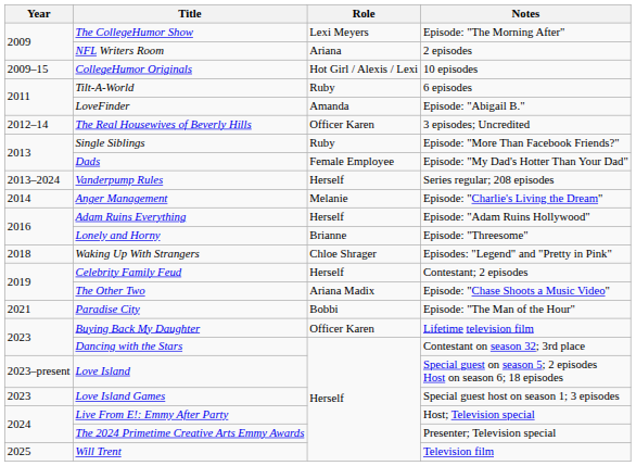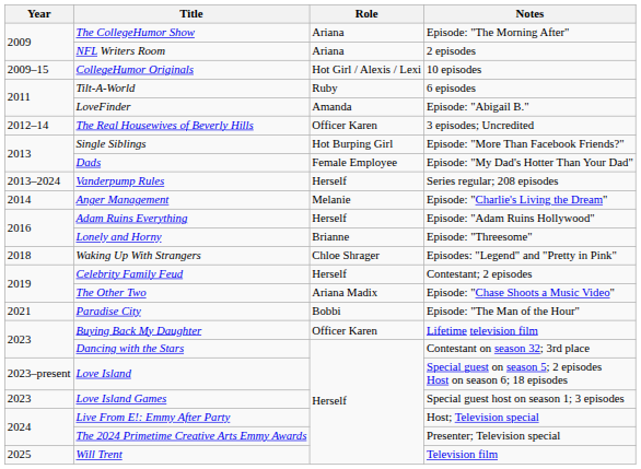 <table class="wikitable">
 <tr>
 <th>Year</th>
 <th>Title</th>
 <th>Role</th>
 <th>Notes</th>
 </tr>
 <tr>
 <td rowspan="2">2009</td>
 <td><em><a href='#'>The CollegeHumor Show</a></em></td>
-<td>Lexi Meyers</td>
+<td>Ariana</td>
 <td>Episode: "The Morning After"</td>
 </tr>
 <tr>
 <td><em><a href='#'>NFL</a> Writers Room</em></td>
 <td>Ariana</td>
 <td>2 episodes</td>
 </tr>
 <tr>
 <td>2009–15</td>
 <td><em><a href='#'>CollegeHumor Originals</a></em></td>
 <td>Hot Girl / Alexis / Lexi</td>
 <td>10 episodes</td>
 </tr>
 <tr>
 <td rowspan="2">2011</td>
 <td><em>Tilt-A-World</em></td>
 <td>Ruby</td>
 <td>6 episodes</td>
 </tr>
 <tr>
 <td><em>LoveFinder</em></td>
 <td>Amanda</td>
 <td>Episode: "Abigail B."</td>
 </tr>
 <tr>
 <td>2012–14</td>
 <td><em><a href='#'>The Real Housewives of Beverly Hills</a></em></td>
 <td>Officer Karen</td>
 <td>3 episodes; Uncredited</td>
 </tr>
 <tr>
 <td rowspan="2">2013</td>
 <td><em>Single Siblings</em></td>
-<td>Ruby</td>
+<td>Hot Burping Girl</td>
 <td>Episode: "More Than Facebook Friends?"</td>
 </tr>
 <tr>
 <td><em><a href='#'>Dads</a></em></td>
 <td>Female Employee</td>
 <td>Episode: "My Dad's Hotter Than Your Dad"</td>
 </tr>
 <tr>
 <td>2013–2024</td>
 <td><em><a href='#'>Vanderpump Rules</a></em></td>
 <td>Herself</td>
 <td>Series regular; 208 episodes</td>
 </tr>
 <tr>
 <td>2014</td>
 <td><em><a href='#'>Anger Management</a></em></td>
 <td>Melanie</td>
 <td>Episode: "<a href='#'>Charlie's Living the Dream</a>"</td>
 </tr>
 <tr>
 <td rowspan="2">2016</td>
 <td><em><a href='#'>Adam Ruins Everything</a></em></td>
 <td>Herself</td>
 <td>Episode: "Adam Ruins Hollywood"</td>
 </tr>
 <tr>
 <td><em><a href='#'>Lonely and Horny</a></em></td>
 <td>Brianne</td>
 <td>Episode: "Threesome"</td>
 </tr>
 <tr>
 <td>2018</td>
 <td><em>Waking Up With Strangers</em></td>
 <td>Chloe Shrager</td>
 <td>Episodes: "Legend" and "Pretty in Pink"</td>
 </tr>
 <tr>
 <td rowspan="2">2019</td>
 <td><em><a href='#'>Celebrity Family Feud</a></em></td>
 <td>Herself</td>
 <td>Contestant; 2 episodes</td>
 </tr>
 <tr>
 <td><em><a href='#'>The Other Two</a></em></td>
 <td>Ariana Madix</td>
 <td>Episode: "<a href='#'>Chase Shoots a Music Video</a>"</td>
 </tr>
 <tr>
 <td>2021</td>
 <td><em><a href='#'>Paradise City</a></em></td>
 <td>Bobbi</td>
 <td>Episode: "The Man of the Hour"</td>
 </tr>
 <tr>
 <td rowspan="2">2023</td>
 <td><em><a href='#'>Buying Back My Daughter</a></em></td>
 <td>Officer Karen</td>
 <td><a href='#'>Lifetime</a> <a href='#'>television film</a></td>
 </tr>
 <tr>
 <td><em><a href='#'>Dancing with the Stars</a></em></td>
 <td rowspan="6">Herself</td>
 <td>Contestant on <a href='#'>season 32</a>; 3rd place</td>
 </tr>
 <tr>
 <td>2023–present</td>
 <td><em><a href='#'>Love Island</a></em></td>
 <td><a href='#'>Special guest</a> on <a href='#'>season 5</a>; 2 episodes<br><a href='#'>Host</a> on season 6; 18 episodes</td>
 </tr>
 <tr>
 <td>2023</td>
 <td><em><a href='#'>Love Island Games</a></em></td>
 <td>Special guest host on season 1; 3 episodes</td>
 </tr>
 <tr>
 <td rowspan="2">2024</td>
 <td><em><a href='#'>Live From E!: Emmy After Party</a></em></td>
 <td>Host; <a href='#'>Television special</a></td>
 </tr>
 <tr>
 <td><em><a href='#'>The 2024 Primetime Creative Arts Emmy Awards</a></em></td>
 <td>Presenter; Television special</td>
 </tr>
 <tr>
 <td>2025</td>
 <td><em><a href='#'>Will Trent</a></em></td>
 <td><a href='#'>Television film</a></td>
 </tr>
 </table>
